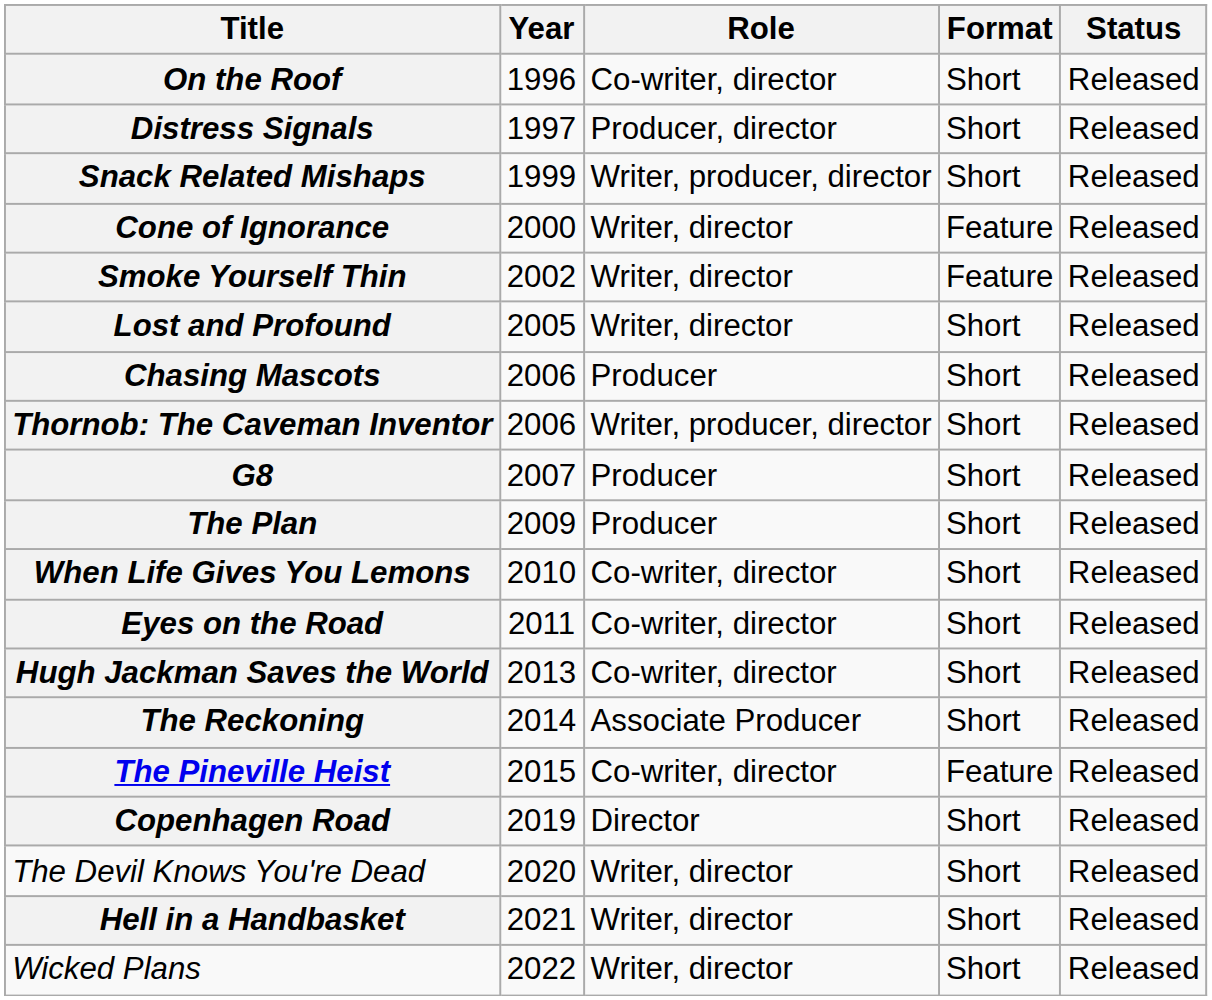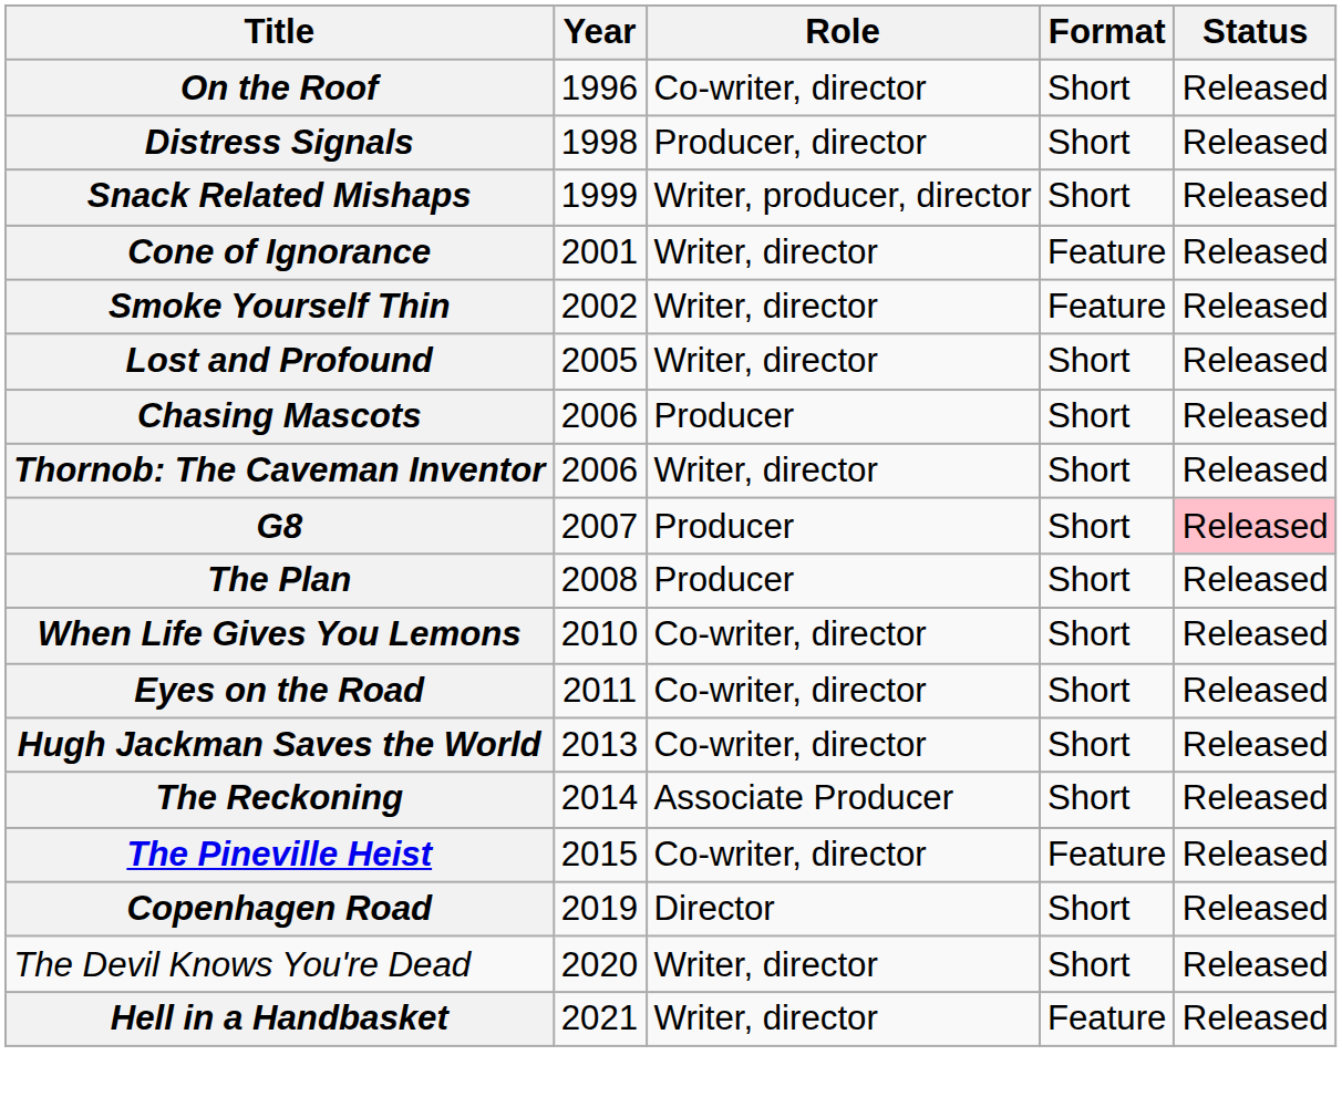 <table class="wikitable sortable plainrowheaders">
 <tr>
 <th scope="col">Title</th>
 <th scope="col">Year</th>
 <th scope="col">Role</th>
 <th scope="col">Format</th>
 <th scope="col" class="unsortable">Status</th>
 </tr>
 <tr>
 <th scope="row"><em>On the Roof</em></th>
 <td style="text-align:center;">1996</td>
 <td>Co-writer, director</td>
 <td>Short</td>
 <td>Released</td>
 </tr>
 <tr>
 <th scope="row"><em>Distress Signals</em></th>
-<td style="text-align:center;">1997</td>
+<td style="text-align:center;">1998</td>
 <td>Producer, director</td>
 <td>Short</td>
 <td>Released</td>
 </tr>
 <tr>
 <th scope="row"><em>Snack Related Mishaps</em></th>
 <td style="text-align:center;">1999</td>
 <td>Writer, producer, director</td>
 <td>Short</td>
 <td>Released</td>
 </tr>
 <tr>
 <th scope="row"><em>Cone of Ignorance</em></th>
-<td style="text-align:center;">2000</td>
+<td style="text-align:center;">2001</td>
 <td>Writer, director</td>
 <td>Feature</td>
 <td>Released</td>
 </tr>
 <tr>
 <th scope="row"><em>Smoke Yourself Thin</em></th>
 <td style="text-align:center;">2002</td>
 <td>Writer, director</td>
 <td>Feature</td>
 <td>Released</td>
 </tr>
 <tr>
 <th scope="row"><em>Lost and Profound</em></th>
 <td style="text-align:center;">2005</td>
 <td>Writer, director</td>
 <td>Short</td>
 <td>Released</td>
 </tr>
 <tr>
 <th scope="row"><em>Chasing Mascots</em></th>
 <td style="text-align:center;">2006</td>
 <td>Producer</td>
 <td>Short</td>
 <td>Released</td>
 </tr>
 <tr>
 <th scope="row"><em>Thornob: The Caveman Inventor</em></th>
 <td style="text-align:center;">2006</td>
-<td>Writer, producer, director</td>
+<td>Writer, director</td>
 <td>Short</td>
 <td>Released</td>
 </tr>
 <tr>
 <th scope="row"><em>G8</em></th>
 <td style="text-align:center;">2007</td>
 <td>Producer</td>
 <td>Short</td>
-<td>Released</td>
+<td style="background: pink;">Released</td>
 </tr>
 <tr>
 <th scope="row"><em>The Plan</em></th>
-<td style="text-align:center;">2009</td>
+<td style="text-align:center;">2008</td>
 <td>Producer</td>
 <td>Short</td>
 <td>Released</td>
 </tr>
 <tr>
 <th scope="row"><em>When Life Gives You Lemons</em></th>
 <td style="text-align:center;">2010</td>
 <td>Co-writer, director</td>
 <td>Short</td>
 <td>Released</td>
 </tr>
 <tr>
 <th scope="row"><em>Eyes on the Road</em></th>
 <td style="text-align:center;">2011</td>
 <td>Co-writer, director</td>
 <td>Short</td>
 <td>Released</td>
 </tr>
 <tr>
 <th scope="row"><em>Hugh Jackman Saves the World</em></th>
 <td style="text-align:center;">2013</td>
 <td>Co-writer, director</td>
 <td>Short</td>
 <td>Released</td>
 </tr>
 <tr>
 <th scope="row"><em>The Reckoning</em></th>
 <td style="text-align:center;">2014</td>
 <td>Associate Producer</td>
 <td>Short</td>
 <td>Released</td>
 </tr>
 <tr>
 <th scope="row"><em><a href='#'>The Pineville Heist</a> </em></th>
 <td style="text-align:center;">2015</td>
 <td>Co-writer, director</td>
 <td>Feature</td>
 <td>Released</td>
 </tr>
 <tr>
 <th scope="row"><em>Copenhagen Road</em></th>
 <td style="text-align:center;">2019</td>
 <td>Director</td>
 <td>Short</td>
 <td>Released</td>
 </tr>
 <tr>
 <td scope="row"><em>The Devil Knows You're Dead</em></td>
 <td style="text-align:center;">2020</td>
 <td>Writer, director</td>
 <td>Short</td>
 <td>Released</td>
 </tr>
 <tr>
 <th scope="row"><em>Hell in a Handbasket</em></th>
 <td style="text-align:center;">2021</td>
 <td>Writer, director</td>
-<td>Short</td>
-<td>Released</td>
-</tr>
-<tr>
-<td scope="row"><em>Wicked Plans</em></td>
-<td style="text-align:center;">2022</td>
-<td>Writer, director</td>
-<td>Short</td>
+<td>Feature</td>
 <td>Released</td>
 </tr>
 </table>
